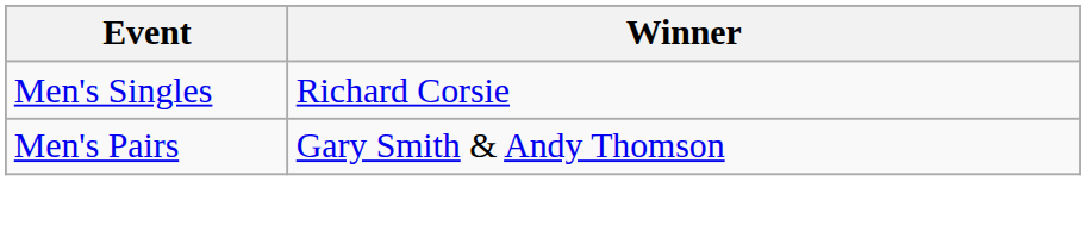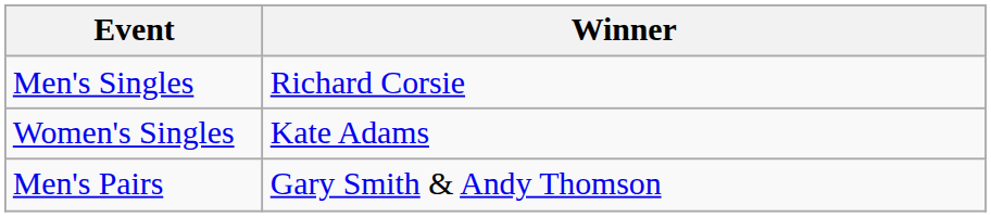 <table class="wikitable" style="font-size: 100%">
 <tr>
 <th width=120>Event</th>
 <th width=350>Winner</th>
 </tr>
 <tr>
 <td><a href='#'>Men's Singles</a></td>
 <td> <a href='#'>Richard Corsie</a></td>
 </tr>
 <tr>
+<td><a href='#'>Women's Singles</a></td>
+<td> <a href='#'>Kate Adams</a></td>
+</tr>
+<tr>
 <td><a href='#'>Men's Pairs</a></td>
 <td> <a href='#'>Gary Smith</a> &  <a href='#'>Andy Thomson</a></td>
 </tr>
 </table>
